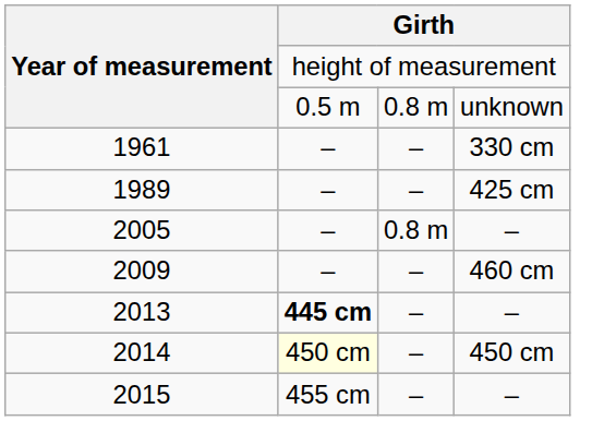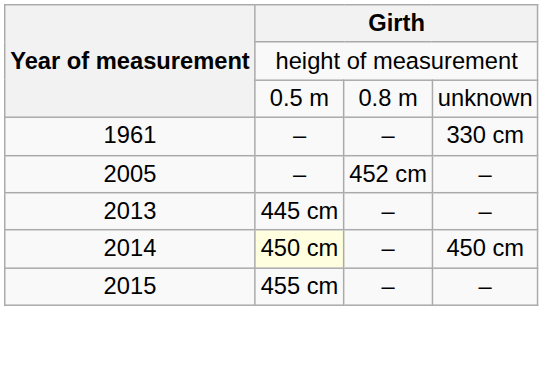 <table class="wikitable" style="text-align:center;">
 <tr>
 <th rowspan="3">Year of measurement</th>
 <th colspan="3">Girth</th>
 </tr>
 <tr>
 <td colspan="3">height of measurement</td>
 </tr>
 <tr>
 <td>0.5 m</td>
 <td>0.8 m</td>
 <td>unknown</td>
 </tr>
 <tr>
 <td>1961</td>
 <td>–</td>
 <td>–</td>
 <td>330 cm</td>
 </tr>
 <tr>
-<td>1989</td>
-<td>–</td>
-<td>–</td>
-<td>425 cm</td>
-</tr>
-<tr>
 <td>2005</td>
 <td>–</td>
-<td>0.8 m</td>
+<td>452 cm</td>
 <td>–</td>
 </tr>
 <tr>
-<td>2009</td>
-<td>–</td>
-<td>–</td>
-<td>460 cm</td>
-</tr>
-<tr>
 <td>2013</td>
-<td><strong>445 cm</strong></td>
+<td>445 cm</td>
 <td>–</td>
 <td>–</td>
 </tr>
 <tr>
 <td>2014</td>
 <td style="background: lightyellow;">450 cm</td>
 <td>–</td>
 <td>450 cm</td>
 </tr>
 <tr>
 <td>2015</td>
 <td>455 cm</td>
 <td>–</td>
 <td>–</td>
 </tr>
 </table>
